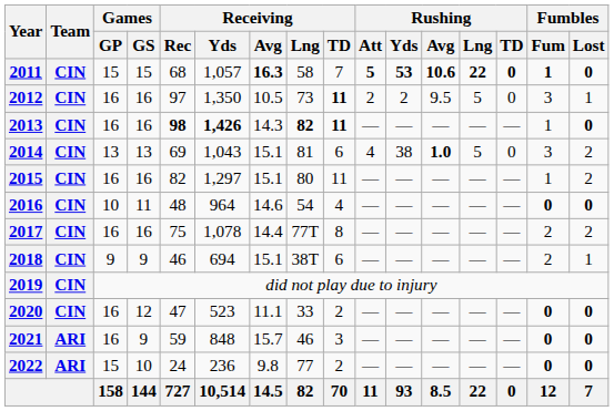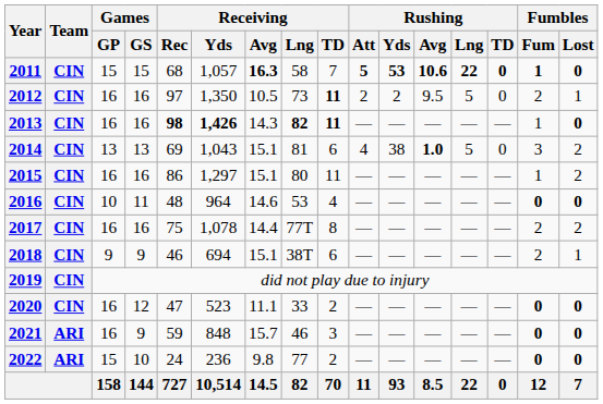 <table class=wikitable style="text-align:center;">
 <tr>
 <th rowspan="2">Year</th>
 <th rowspan="2">Team</th>
 <th colspan="2">Games</th>
 <th colspan="5">Receiving</th>
 <th colspan="5">Rushing</th>
 <th colspan="2">Fumbles</th>
 </tr>
 <tr>
 <th>GP</th>
 <th>GS</th>
 <th>Rec</th>
 <th>Yds</th>
 <th>Avg</th>
 <th>Lng</th>
 <th>TD</th>
 <th>Att</th>
 <th>Yds</th>
 <th>Avg</th>
 <th>Lng</th>
 <th>TD</th>
 <th>Fum</th>
 <th>Lost</th>
 </tr>
 <tr>
 <th><a href='#'>2011</a></th>
 <th><a href='#'>CIN</a></th>
 <td>15</td>
 <td>15</td>
 <td>68</td>
 <td>1,057</td>
 <td><strong>16.3</strong></td>
 <td>58</td>
 <td>7</td>
 <td><strong>5</strong></td>
 <td><strong>53</strong></td>
 <td><strong>10.6</strong></td>
 <td><strong>22</strong></td>
 <td><strong>0</strong></td>
 <td><strong>1</strong></td>
 <td><strong>0</strong></td>
 </tr>
 <tr>
 <th><a href='#'>2012</a></th>
 <th><a href='#'>CIN</a></th>
 <td>16</td>
 <td>16</td>
 <td>97</td>
 <td>1,350</td>
 <td>10.5</td>
 <td>73</td>
 <td><strong>11</strong></td>
 <td>2</td>
 <td>2</td>
 <td>9.5</td>
 <td>5</td>
 <td>0</td>
-<td>3</td>
+<td>2</td>
 <td>1</td>
 </tr>
 <tr>
 <th><a href='#'>2013</a></th>
 <th><a href='#'>CIN</a></th>
 <td>16</td>
 <td>16</td>
 <td><strong>98</strong></td>
 <td><strong>1,426</strong></td>
 <td>14.3</td>
 <td><strong>82</strong></td>
 <td><strong>11</strong></td>
 <td>—</td>
 <td>—</td>
 <td>—</td>
 <td>—</td>
 <td>—</td>
 <td>1</td>
 <td><strong>0</strong></td>
 </tr>
 <tr>
 <th><a href='#'>2014</a></th>
 <th><a href='#'>CIN</a></th>
 <td>13</td>
 <td>13</td>
 <td>69</td>
 <td>1,043</td>
 <td>15.1</td>
 <td>81</td>
 <td>6</td>
 <td>4</td>
 <td>38</td>
 <td><strong>1.0</strong></td>
 <td>5</td>
 <td>0</td>
 <td>3</td>
 <td>2</td>
 </tr>
 <tr>
 <th><a href='#'>2015</a></th>
 <th><a href='#'>CIN</a></th>
 <td>16</td>
 <td>16</td>
-<td>82</td>
+<td>86</td>
 <td>1,297</td>
 <td>15.1</td>
 <td>80</td>
 <td>11</td>
 <td>—</td>
 <td>—</td>
 <td>—</td>
 <td>—</td>
 <td>—</td>
 <td>1</td>
 <td>2</td>
 </tr>
 <tr>
 <th><a href='#'>2016</a></th>
 <th><a href='#'>CIN</a></th>
 <td>10</td>
 <td>11</td>
 <td>48</td>
 <td>964</td>
 <td>14.6</td>
-<td>54</td>
+<td>53</td>
 <td>4</td>
 <td>—</td>
 <td>—</td>
 <td>—</td>
 <td>—</td>
 <td>—</td>
 <td><strong>0</strong></td>
 <td><strong>0</strong></td>
 </tr>
 <tr>
 <th><a href='#'>2017</a></th>
 <th><a href='#'>CIN</a></th>
 <td>16</td>
 <td>16</td>
 <td>75</td>
 <td>1,078</td>
 <td>14.4</td>
 <td>77T</td>
 <td>8</td>
 <td>—</td>
 <td>—</td>
 <td>—</td>
 <td>—</td>
 <td>—</td>
 <td>2</td>
 <td>2</td>
 </tr>
 <tr>
 <th><a href='#'>2018</a></th>
 <th><a href='#'>CIN</a></th>
 <td>9</td>
 <td>9</td>
 <td>46</td>
 <td>694</td>
 <td>15.1</td>
 <td>38T</td>
 <td>6</td>
 <td>—</td>
 <td>—</td>
 <td>—</td>
 <td>—</td>
 <td>—</td>
 <td>2</td>
 <td>1</td>
 </tr>
 <tr>
 <th><a href='#'>2019</a></th>
 <th><a href='#'>CIN</a></th>
 <td colspan="14"><em>did not play due to injury</em></td>
 </tr>
 <tr>
 <th><a href='#'>2020</a></th>
 <th><a href='#'>CIN</a></th>
 <td>16</td>
 <td>12</td>
 <td>47</td>
 <td>523</td>
 <td>11.1</td>
 <td>33</td>
 <td>2</td>
 <td>—</td>
 <td>—</td>
 <td>—</td>
 <td>—</td>
 <td>—</td>
 <td><strong>0</strong></td>
 <td><strong>0</strong></td>
 </tr>
 <tr>
 <th><a href='#'>2021</a></th>
 <th><a href='#'>ARI</a></th>
 <td>16</td>
 <td>9</td>
 <td>59</td>
 <td>848</td>
 <td>15.7</td>
 <td>46</td>
 <td>3</td>
 <td>—</td>
 <td>—</td>
 <td>—</td>
 <td>—</td>
 <td>—</td>
 <td><strong>0</strong></td>
 <td><strong>0</strong></td>
 </tr>
 <tr>
 <th><a href='#'>2022</a></th>
 <th><a href='#'>ARI</a></th>
 <td>15</td>
 <td>10</td>
 <td>24</td>
 <td>236</td>
 <td>9.8</td>
 <td>77</td>
 <td>2</td>
 <td>—</td>
 <td>—</td>
 <td>—</td>
 <td>—</td>
 <td>—</td>
 <td><strong>0</strong></td>
 <td><strong>0</strong></td>
 </tr>
 <tr>
 <th colspan="2"></th>
 <th>158</th>
 <th>144</th>
 <th>727</th>
 <th>10,514</th>
 <th>14.5</th>
 <th>82</th>
 <th>70</th>
 <th>11</th>
 <th>93</th>
 <th>8.5</th>
 <th>22</th>
 <th>0</th>
 <th>12</th>
 <th>7</th>
 </tr>
 </table>
